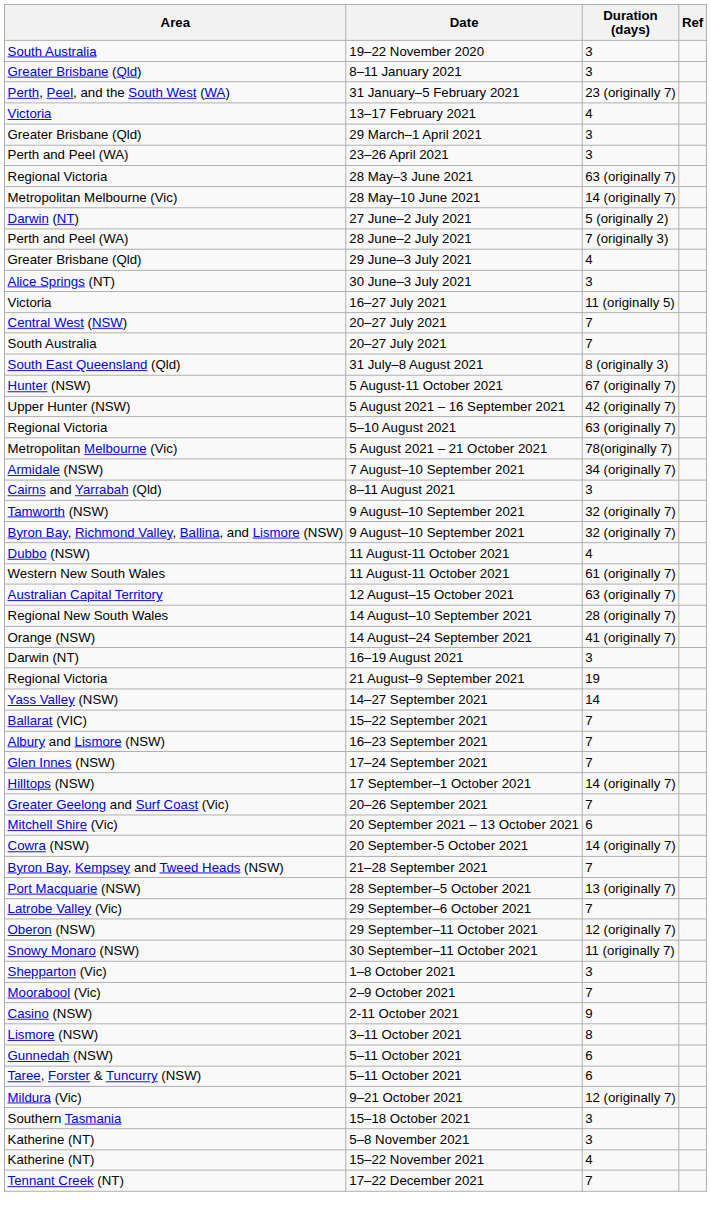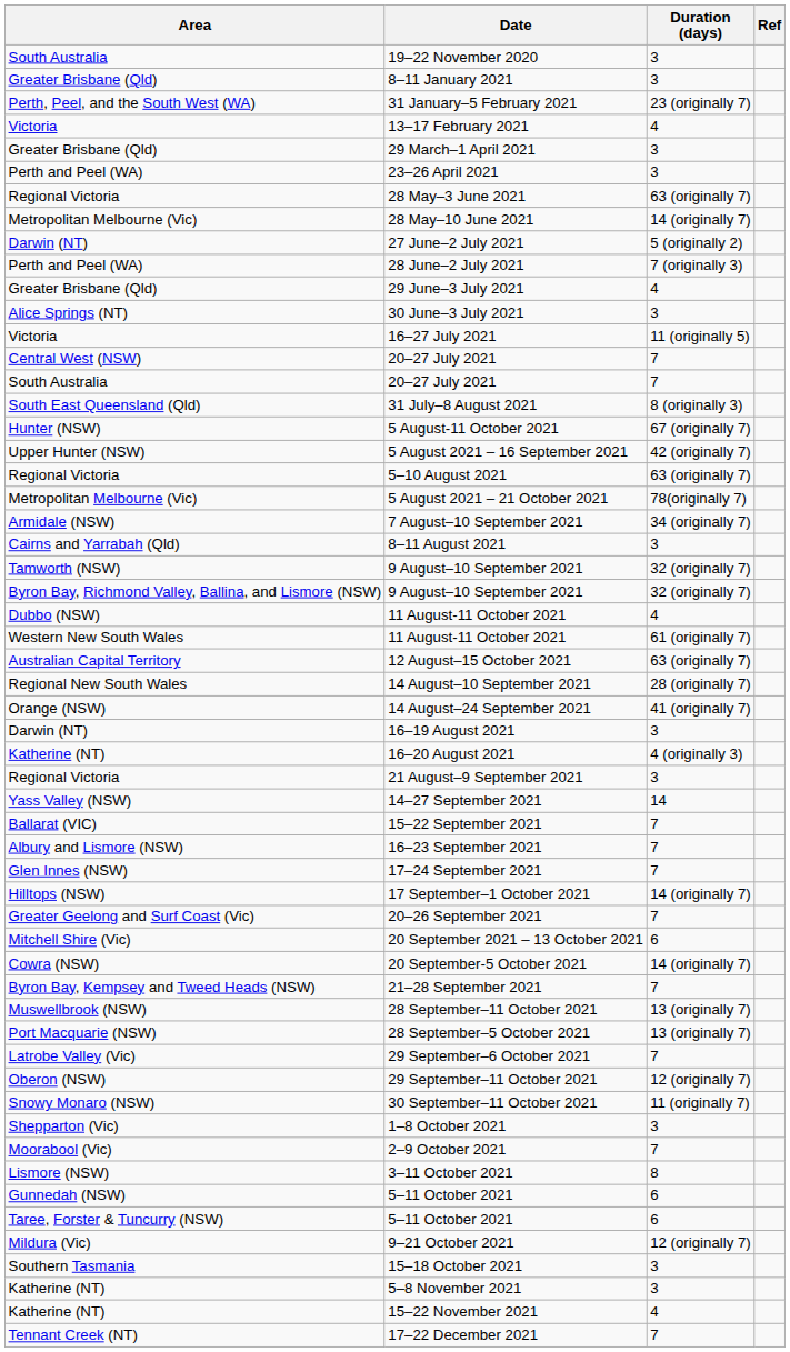 <table class="wikitable sortable" style="font-size:90%">
 <tr>
 <th>Area</th>
 <th>Date</th>
 <th>Duration<br>(days)</th>
 <th>Ref</th>
 </tr>
 <tr>
 <td><a href='#'>South Australia</a></td>
 <td>19–22 November 2020</td>
 <td>3</td>
 <td></td>
 </tr>
 <tr>
 <td><a href='#'>Greater Brisbane</a> (<a href='#'>Qld</a>)</td>
 <td>8–11 January 2021</td>
 <td>3</td>
 <td></td>
 </tr>
 <tr>
 <td><a href='#'>Perth</a>, <a href='#'>Peel</a>, and the <a href='#'>South West</a> (<a href='#'>WA</a>)</td>
 <td>31 January–5 February 2021</td>
 <td>23 (originally 7)</td>
 <td></td>
 </tr>
 <tr>
 <td><a href='#'>Victoria</a></td>
 <td>13–17 February 2021</td>
 <td>4</td>
 <td></td>
 </tr>
 <tr>
 <td>Greater Brisbane (Qld)</td>
 <td>29 March–1 April 2021</td>
 <td>3</td>
 <td></td>
 </tr>
 <tr>
 <td>Perth and Peel (WA)</td>
 <td>23–26 April 2021</td>
 <td>3</td>
 <td></td>
 </tr>
 <tr>
 <td>Regional Victoria</td>
 <td>28 May–3 June 2021</td>
 <td>63 (originally 7)</td>
 <td></td>
 </tr>
 <tr>
 <td>Metropolitan Melbourne (Vic)</td>
 <td>28 May–10 June 2021</td>
 <td>14 (originally 7)</td>
 <td></td>
 </tr>
 <tr>
 <td><a href='#'>Darwin</a> (<a href='#'>NT</a>)</td>
 <td>27 June–2 July 2021</td>
 <td>5 (originally 2)</td>
 <td></td>
 </tr>
 <tr>
 <td>Perth and Peel (WA)</td>
 <td>28 June–2 July 2021</td>
 <td>7 (originally 3)</td>
 <td></td>
 </tr>
 <tr>
 <td>Greater Brisbane (Qld)</td>
 <td>29 June–3 July 2021</td>
 <td>4</td>
 <td></td>
 </tr>
 <tr>
 <td><a href='#'>Alice Springs</a> (NT)</td>
 <td>30 June–3 July 2021</td>
 <td>3</td>
 <td></td>
 </tr>
 <tr>
 <td>Victoria</td>
 <td>16–27 July 2021</td>
 <td>11 (originally 5)</td>
 <td></td>
 </tr>
 <tr>
 <td><a href='#'>Central West</a> (<a href='#'>NSW</a>)</td>
 <td>20–27 July 2021</td>
 <td>7</td>
 <td></td>
 </tr>
 <tr>
 <td>South Australia</td>
 <td>20–27 July 2021</td>
 <td>7</td>
 <td></td>
 </tr>
 <tr>
 <td><a href='#'>South East Queensland</a> (Qld)</td>
 <td>31 July–8 August 2021</td>
 <td>8 (originally 3)</td>
 <td></td>
 </tr>
 <tr>
 <td><a href='#'>Hunter</a> (NSW)</td>
 <td>5 August-11 October 2021</td>
 <td>67 (originally 7)</td>
 <td></td>
 </tr>
 <tr>
 <td>Upper Hunter (NSW)</td>
 <td>5 August 2021 – 16 September 2021</td>
 <td>42 (originally 7)</td>
 <td></td>
 </tr>
 <tr>
 <td>Regional Victoria</td>
 <td>5–10 August 2021</td>
 <td>63 (originally 7)</td>
 <td></td>
 </tr>
 <tr>
 <td>Metropolitan <a href='#'>Melbourne</a> (Vic)</td>
 <td>5 August 2021 – 21 October 2021</td>
 <td>78(originally 7)</td>
 <td></td>
 </tr>
 <tr>
 <td><a href='#'>Armidale</a> (NSW)</td>
 <td>7 August–10 September 2021</td>
 <td>34 (originally 7)</td>
 <td></td>
 </tr>
 <tr>
 <td><a href='#'>Cairns</a> and <a href='#'>Yarrabah</a> (Qld)</td>
 <td>8–11 August 2021</td>
 <td>3</td>
 <td></td>
 </tr>
 <tr>
 <td><a href='#'>Tamworth</a> (NSW)</td>
 <td>9 August–10 September 2021</td>
 <td>32 (originally 7)</td>
 <td></td>
 </tr>
 <tr>
 <td><a href='#'>Byron Bay</a>, <a href='#'>Richmond Valley</a>, <a href='#'>Ballina</a>, and <a href='#'>Lismore</a> (NSW)</td>
 <td>9 August–10 September 2021</td>
 <td>32 (originally 7)</td>
 <td></td>
 </tr>
 <tr>
 <td><a href='#'>Dubbo</a> (NSW)</td>
 <td>11 August-11 October 2021</td>
 <td>4</td>
 <td></td>
 </tr>
 <tr>
 <td>Western New South Wales</td>
 <td>11 August-11 October 2021</td>
 <td>61 (originally 7)</td>
 <td></td>
 </tr>
 <tr>
 <td><a href='#'>Australian Capital Territory</a></td>
 <td>12 August–15 October 2021</td>
 <td>63 (originally 7)</td>
 <td></td>
 </tr>
 <tr>
 <td>Regional New South Wales</td>
 <td>14 August–10 September 2021</td>
 <td>28 (originally 7)</td>
 <td></td>
 </tr>
 <tr>
 <td>Orange (NSW)</td>
 <td>14 August–24 September 2021</td>
 <td>41 (originally 7)</td>
 <td></td>
 </tr>
 <tr>
 <td>Darwin (NT)</td>
 <td>16–19 August 2021</td>
 <td>3</td>
 <td></td>
 </tr>
 <tr>
+<td><a href='#'>Katherine</a> (NT)</td>
+<td>16–20 August 2021</td>
+<td>4 (originally 3)</td>
+<td></td>
+</tr>
+<tr>
 <td>Regional Victoria</td>
 <td>21 August–9 September 2021</td>
-<td>19</td>
+<td>3</td>
 <td></td>
 </tr>
 <tr>
 <td><a href='#'>Yass Valley</a> (NSW)</td>
 <td>14–27 September 2021</td>
 <td>14</td>
 <td></td>
 </tr>
 <tr>
 <td><a href='#'>Ballarat</a> (VIC)</td>
 <td>15–22 September 2021</td>
 <td>7</td>
 <td></td>
 </tr>
 <tr>
 <td><a href='#'>Albury</a> and <a href='#'>Lismore</a> (NSW)</td>
 <td>16–23 September 2021</td>
 <td>7</td>
 <td></td>
 </tr>
 <tr>
 <td><a href='#'>Glen Innes</a> (NSW)</td>
 <td>17–24 September 2021</td>
 <td>7</td>
 <td></td>
 </tr>
 <tr>
 <td><a href='#'>Hilltops</a> (NSW)</td>
 <td>17 September–1 October 2021</td>
 <td>14 (originally 7)</td>
 <td></td>
 </tr>
 <tr>
 <td><a href='#'>Greater Geelong</a> and <a href='#'>Surf Coast</a> (Vic)</td>
 <td>20–26 September 2021</td>
 <td>7</td>
 <td></td>
 </tr>
 <tr>
 <td><a href='#'>Mitchell Shire</a> (Vic)</td>
 <td>20 September 2021 – 13 October 2021</td>
 <td>6</td>
 <td></td>
 </tr>
 <tr>
 <td><a href='#'>Cowra</a> (NSW)</td>
 <td>20 September-5 October 2021</td>
 <td>14 (originally 7)</td>
 <td></td>
 </tr>
 <tr>
 <td><a href='#'>Byron Bay</a>, <a href='#'>Kempsey</a> and <a href='#'>Tweed Heads</a> (NSW)</td>
 <td>21–28 September 2021</td>
 <td>7</td>
 <td></td>
 </tr>
 <tr>
+<td><a href='#'>Muswellbrook</a> (NSW)</td>
+<td>28 September–11 October 2021</td>
+<td>13 (originally 7)</td>
+<td></td>
+</tr>
+<tr>
 <td><a href='#'>Port Macquarie</a> (NSW)</td>
 <td>28 September–5 October 2021</td>
 <td>13 (originally 7)</td>
 <td></td>
 </tr>
 <tr>
 <td><a href='#'>Latrobe Valley</a> (Vic)</td>
 <td>29 September–6 October 2021</td>
 <td>7</td>
 <td></td>
 </tr>
 <tr>
 <td><a href='#'>Oberon</a> (NSW)</td>
 <td>29 September–11 October 2021</td>
 <td>12 (originally 7)</td>
 <td></td>
 </tr>
 <tr>
 <td><a href='#'>Snowy Monaro</a> (NSW)</td>
 <td>30 September–11 October 2021</td>
 <td>11 (originally 7)</td>
 <td></td>
 </tr>
 <tr>
 <td><a href='#'>Shepparton</a> (Vic)</td>
 <td>1–8 October 2021</td>
 <td>3</td>
 <td></td>
 </tr>
 <tr>
 <td><a href='#'>Moorabool</a> (Vic)</td>
 <td>2–9 October 2021</td>
 <td>7</td>
-<td></td>
-</tr>
-<tr>
-<td><a href='#'>Casino</a> (NSW)</td>
-<td>2-11 October 2021</td>
-<td>9</td>
 <td></td>
 </tr>
 <tr>
 <td><a href='#'>Lismore</a> (NSW)</td>
 <td>3–11 October 2021</td>
 <td>8</td>
 <td></td>
 </tr>
 <tr>
 <td><a href='#'>Gunnedah</a> (NSW)</td>
 <td>5–11 October 2021</td>
 <td>6</td>
 <td></td>
 </tr>
 <tr>
 <td><a href='#'>Taree</a>, <a href='#'>Forster</a> & <a href='#'>Tuncurry</a> (NSW)</td>
 <td>5–11 October 2021</td>
 <td>6</td>
 <td></td>
 </tr>
 <tr>
 <td><a href='#'>Mildura</a> (Vic)</td>
 <td>9–21 October 2021</td>
 <td>12 (originally 7)</td>
 <td></td>
 </tr>
 <tr>
 <td>Southern <a href='#'>Tasmania</a></td>
 <td>15–18 October 2021</td>
 <td>3</td>
 <td></td>
 </tr>
 <tr>
 <td>Katherine (NT)</td>
 <td>5–8 November 2021</td>
 <td>3</td>
 <td></td>
 </tr>
 <tr>
 <td>Katherine (NT)</td>
 <td>15–22 November 2021</td>
 <td>4</td>
 <td></td>
 </tr>
 <tr>
 <td><a href='#'>Tennant Creek</a> (NT)</td>
 <td>17–22 December 2021</td>
 <td>7</td>
 <td></td>
 </tr>
 </table>
